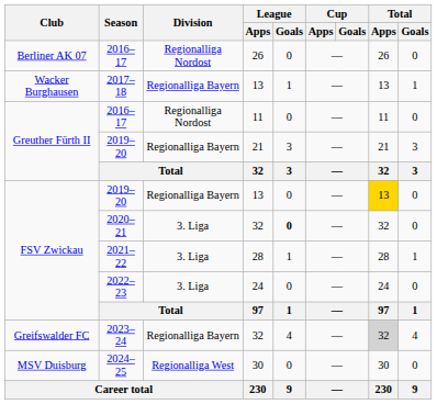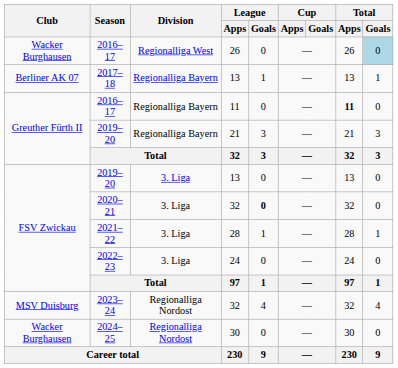 <table class="wikitable" style="text-align:center">
 <tr>
 <th rowspan="2">Club</th>
 <th rowspan="2">Season</th>
 <th rowspan="2">Division</th>
 <th colspan="2">League</th>
 <th colspan="2">Cup</th>
 <th colspan="2">Total</th>
 </tr>
 <tr>
 <th>Apps</th>
 <th>Goals</th>
 <th>Apps</th>
 <th>Goals</th>
 <th>Apps</th>
 <th>Goals</th>
 </tr>
 <tr>
-<td><a href='#'>Berliner AK 07</a></td>
+<td><a href='#'>Wacker Burghausen</a></td>
 <td><a href='#'>2016–17</a></td>
-<td><a href='#'>Regionalliga Nordost</a></td>
+<td><a href='#'>Regionalliga West</a></td>
 <td>26</td>
 <td>0</td>
 <td colspan="2">—</td>
 <td>26</td>
-<td>0</td>
+<td style="background: lightblue;">0</td>
 </tr>
 <tr>
-<td><a href='#'>Wacker Burghausen</a></td>
+<td><a href='#'>Berliner AK 07</a></td>
 <td><a href='#'>2017–18</a></td>
 <td><a href='#'>Regionalliga Bayern</a></td>
 <td>13</td>
 <td>1</td>
 <td colspan="2">—</td>
 <td>13</td>
 <td>1</td>
 </tr>
 <tr>
 <td rowspan="3"><a href='#'>Greuther Fürth II</a></td>
 <td><a href='#'>2016–17</a></td>
-<td>Regionalliga Nordost</td>
+<td>Regionalliga Bayern</td>
 <td>11</td>
 <td>0</td>
 <td colspan="2">—</td>
-<td>11</td>
+<td><strong>11</strong></td>
 <td>0</td>
 </tr>
 <tr>
 <td><a href='#'>2019–20</a></td>
 <td>Regionalliga Bayern</td>
 <td>21</td>
 <td>3</td>
 <td colspan="2">—</td>
 <td>21</td>
 <td>3</td>
 </tr>
 <tr>
 <th colspan="2">Total</th>
 <th>32</th>
 <th>3</th>
 <th colspan="2">—</th>
 <th>32</th>
 <th>3</th>
 </tr>
 <tr>
 <td rowspan="5"><a href='#'>FSV Zwickau</a></td>
 <td><a href='#'>2019–20</a></td>
-<td>Regionalliga Bayern</td>
+<td><a href='#'>3. Liga</a></td>
 <td>13</td>
 <td>0</td>
 <td colspan="2">—</td>
-<td style="background: gold;">13</td>
+<td>13</td>
 <td>0</td>
 </tr>
 <tr>
 <td><a href='#'>2020–21</a></td>
 <td>3. Liga</td>
 <td>32</td>
 <td><strong>0</strong></td>
 <td colspan="2">—</td>
 <td>32</td>
 <td>0</td>
 </tr>
 <tr>
 <td><a href='#'>2021–22</a></td>
 <td>3. Liga</td>
 <td>28</td>
 <td>1</td>
 <td colspan="2">—</td>
 <td>28</td>
 <td>1</td>
 </tr>
 <tr>
 <td><a href='#'>2022–23</a></td>
 <td>3. Liga</td>
 <td>24</td>
 <td>0</td>
 <td colspan="2">—</td>
 <td>24</td>
 <td>0</td>
 </tr>
 <tr>
 <th colspan="2">Total</th>
 <th>97</th>
 <th>1</th>
 <th colspan="2">—</th>
 <th>97</th>
 <th>1</th>
 </tr>
 <tr>
-<td><a href='#'>Greifswalder FC</a></td>
+<td><a href='#'>MSV Duisburg</a></td>
 <td><a href='#'>2023–24</a></td>
-<td>Regionalliga Bayern</td>
+<td>Regionalliga Nordost</td>
 <td>32</td>
 <td>4</td>
 <td colspan="2">—</td>
-<td style="background: lightgrey;">32</td>
+<td>32</td>
 <td>4</td>
 </tr>
 <tr>
-<td><a href='#'>MSV Duisburg</a></td>
+<td><a href='#'>Wacker Burghausen</a></td>
 <td><a href='#'>2024–25</a></td>
-<td><a href='#'>Regionalliga West</a></td>
+<td><a href='#'>Regionalliga Nordost</a></td>
 <td>30</td>
 <td>0</td>
 <td colspan="2">—</td>
 <td>30</td>
 <td>0</td>
 </tr>
 <tr>
 <th colspan="3">Career total</th>
 <th>230</th>
 <th>9</th>
 <th colspan="2">—</th>
 <th>230</th>
 <th>9</th>
 </tr>
 </table>
